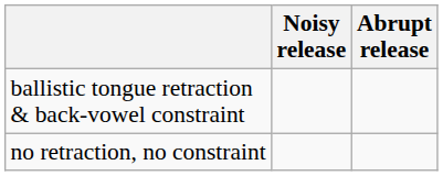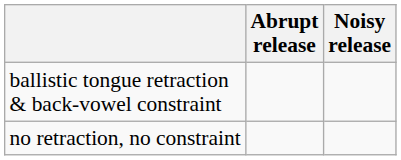 <table class="wikitable">
 <tr>
 <th></th>
+<th>Abrupt <br>release</th>
 <th>Noisy <br>release</th>
-<th>Abrupt <br>release</th>
 </tr>
 <tr>
 <td>ballistic tongue retraction<br>& back-vowel constraint</td>
 <td align=center></td>
 <td align=center></td>
 </tr>
 <tr>
 <td>no retraction, no constraint</td>
 <td align=center></td>
 <td align=center></td>
 </tr>
 </table>
